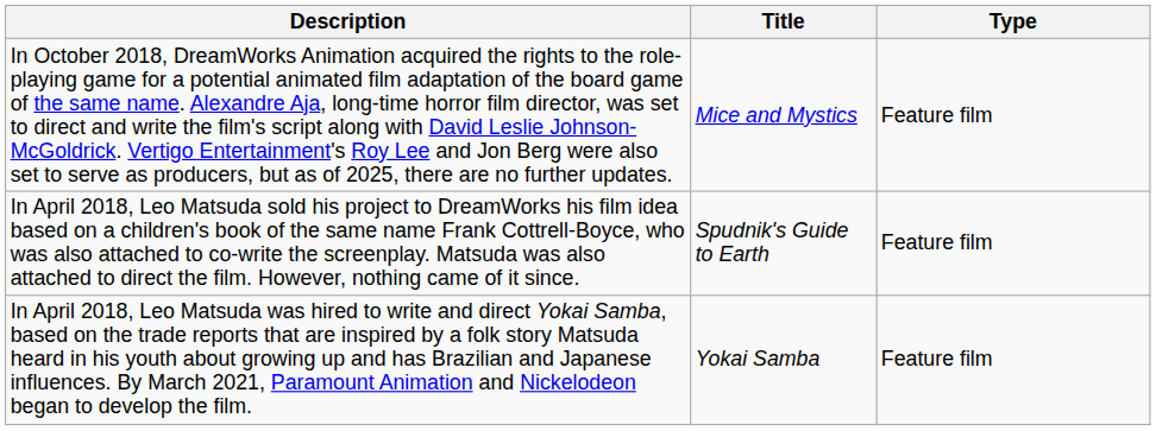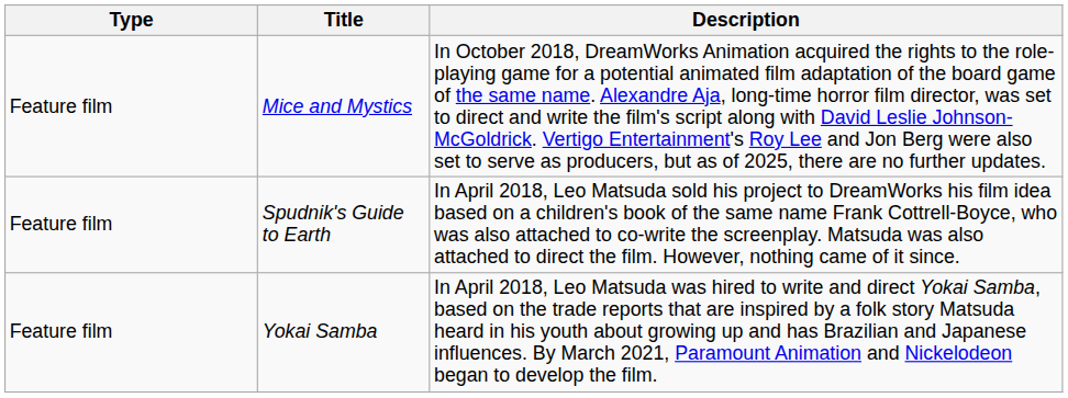 <table class="wikitable">
 <tr>
+<th style="width:150pt;">Type</th>
+<th style="width:100pt;">Title</th>
 <th>Description</th>
-<th style="width:100pt;">Title</th>
-<th style="width:150pt;">Type</th>
 </tr>
 <tr>
+<td>Feature film</td>
+<td><em><a href='#'>Mice and Mystics</a></em></td>
 <td>In October 2018, DreamWorks Animation acquired the rights to the role-playing game for a potential animated film adaptation of the board game of <a href='#'>the same name</a>. <a href='#'>Alexandre Aja</a>, long-time horror film director, was set to direct and write the film's script along with <a href='#'>David Leslie Johnson-McGoldrick</a>. <a href='#'>Vertigo Entertainment</a>'s <a href='#'>Roy Lee</a> and Jon Berg were also set to serve as producers, but as of 2025, there are no further updates.</td>
-<td><em><a href='#'>Mice and Mystics</a></em></td>
-<td>Feature film</td>
 </tr>
 <tr>
+<td>Feature film</td>
+<td><em>Spudnik's Guide to Earth</em></td>
 <td>In April 2018, Leo Matsuda sold his project to DreamWorks his film idea based on a children's book of the same name Frank Cottrell-Boyce, who was also attached to co-write the screenplay. Matsuda was also attached to direct the film. However, nothing came of it since.</td>
-<td><em>Spudnik's Guide to Earth</em></td>
-<td>Feature film</td>
 </tr>
 <tr>
+<td>Feature film</td>
+<td><em>Yokai Samba</em></td>
 <td>In April 2018, Leo Matsuda was hired to write and direct <em>Yokai Samba</em>, based on the trade reports that are inspired by a folk story Matsuda heard in his youth about growing up and has Brazilian and Japanese influences. By March 2021, <a href='#'>Paramount Animation</a> and <a href='#'>Nickelodeon</a> began to develop the film.</td>
-<td><em>Yokai Samba</em></td>
-<td>Feature film</td>
 </tr>
 </table>
